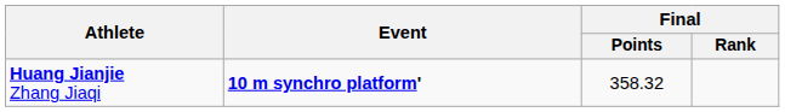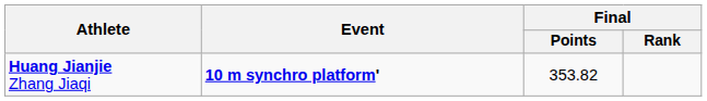 <table class="wikitable" style="text-align:center; font-size:90%; width:50%;">
 <tr>
 <th rowspan=2>Athlete</th>
 <th rowspan=2>Event</th>
 <th colspan=2>Final</th>
 </tr>
 <tr style="font-size:95%">
 <th>Points</th>
 <th>Rank</th>
 </tr>
 <tr>
 <td align=left><strong><a href='#'>Huang Jianjie</a></strong><br><a href='#'>Zhang Jiaqi</a></td>
 <td align=left><strong><a href='#'>10 m synchro platform</a>'</strong></td>
-<td>358.32</td>
+<td>353.82</td>
 <td></td>
 </tr>
 </table>
